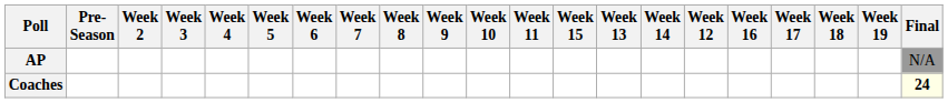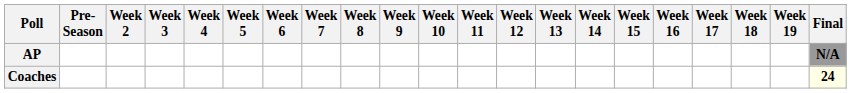 <table class="wikitable" style="white-space:nowrap;font-size:90%">
 <tr>
 <th>Poll</th>
 <th>Pre-<br>Season</th>
 <th>Week<br>2</th>
 <th>Week<br>3</th>
 <th>Week<br>4</th>
 <th>Week<br>5</th>
 <th>Week<br>6</th>
 <th>Week<br>7</th>
 <th>Week<br>8</th>
 <th>Week<br>9</th>
 <th>Week<br>10</th>
 <th>Week<br>11</th>
-<th>Week<br>15</th>
+<th>Week<br>12</th>
 <th>Week<br>13</th>
 <th>Week<br>14</th>
-<th>Week<br>12</th>
+<th>Week<br>15</th>
 <th>Week<br>16</th>
 <th>Week<br>17</th>
 <th>Week<br>18</th>
 <th>Week<br>19</th>
 <th>Final</th>
 </tr>
 <tr style="text-align:center;">
 <th>AP</th>
 <td style="background:#FFF;"></td>
 <td style="background:#FFF;"></td>
 <td style="background:#FFF;"></td>
 <td style="background:#FFF;"></td>
 <td style="background:#FFF;"></td>
 <td style="background:#FFF;"></td>
 <td style="background:#FFF;"></td>
 <td style="background:#FFF;"></td>
 <td style="background:#FFF;"></td>
 <td style="background:#FFF;"></td>
 <td style="background:#FFF;"></td>
 <td style="background:#FFF;"></td>
 <td style="background:#FFF;"></td>
 <td style="background:#FFF;"></td>
 <td style="background:#FFF;"></td>
 <td style="background:#FFF;"></td>
 <td style="background:#FFF;"></td>
 <td style="background:#FFF;"></td>
 <td style="background:#FFF;"></td>
-<td style="background:#999;">N/A</td>
+<td style="background:#999;"><strong>N/A</strong></td>
 </tr>
 <tr style="text-align:center;">
 <th>Coaches</th>
 <td style="background:#FFF;"></td>
 <td style="background:#FFF;"></td>
 <td style="background:#FFF;"></td>
 <td style="background:#FFF;"></td>
 <td style="background:#FFF;"></td>
 <td style="background:#FFF;"></td>
 <td style="background:#FFF;"></td>
 <td style="background:#FFF;"></td>
 <td style="background:#FFF;"></td>
 <td style="background:#FFF;"></td>
 <td style="background:#FFF;"></td>
 <td style="background:#FFF;"></td>
 <td style="background:#FFF;"></td>
 <td style="background:#FFF;"></td>
 <td style="background:#FFF;"></td>
 <td style="background:#FFF;"></td>
 <td style="background:#FFF;"></td>
 <td style="background:#FFF;"></td>
 <td style="background:#FFF;"></td>
 <td style="background:#FFFFE6;"><strong>24</strong></td>
 </tr>
 </table>
